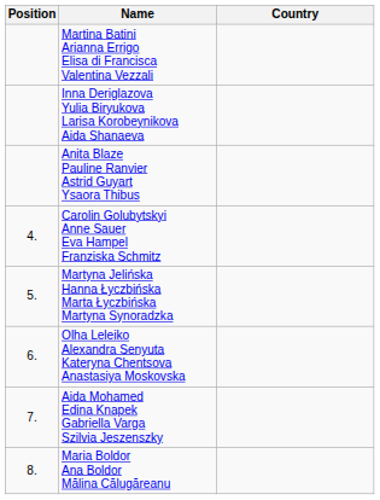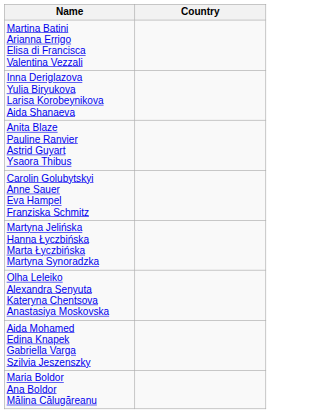 <table class="wikitable">
 <tr>
-<th width="20">Position</th>
 <th width="200">Name</th>
 <th width="200">Country</th>
 </tr>
 <tr>
-<td align="center"></td>
 <td><a href='#'>Martina Batini</a><br><a href='#'>Arianna Errigo</a><br><a href='#'>Elisa di Francisca</a><br><a href='#'>Valentina Vezzali</a></td>
 <td></td>
 </tr>
 <tr>
-<td align="center"></td>
 <td><a href='#'>Inna Deriglazova</a><br><a href='#'>Yulia Biryukova</a><br><a href='#'>Larisa Korobeynikova</a><br><a href='#'>Aida Shanaeva</a></td>
 <td></td>
 </tr>
 <tr>
-<td align="center"></td>
 <td><a href='#'>Anita Blaze</a><br><a href='#'>Pauline Ranvier</a><br><a href='#'>Astrid Guyart</a><br><a href='#'>Ysaora Thibus</a></td>
 <td></td>
 </tr>
 <tr>
-<td align="center">4.</td>
 <td><a href='#'>Carolin Golubytskyi</a><br><a href='#'>Anne Sauer</a><br><a href='#'>Eva Hampel</a><br><a href='#'>Franziska Schmitz</a></td>
 <td></td>
 </tr>
 <tr>
-<td align="center">5.</td>
 <td><a href='#'>Martyna Jelińska</a><br><a href='#'>Hanna Łyczbińska</a><br><a href='#'>Marta Łyczbińska</a><br><a href='#'>Martyna Synoradzka</a></td>
 <td></td>
 </tr>
 <tr>
-<td align="center">6.</td>
 <td><a href='#'>Olha Leleiko</a><br><a href='#'>Alexandra Senyuta</a><br><a href='#'>Kateryna Chentsova</a><br><a href='#'>Anastasiya Moskovska</a></td>
 <td></td>
 </tr>
 <tr>
-<td align="center">7.</td>
 <td><a href='#'>Aida Mohamed</a><br><a href='#'>Edina Knapek</a><br><a href='#'>Gabriella Varga</a><br><a href='#'>Szilvia Jeszenszky</a></td>
 <td></td>
 </tr>
 <tr>
-<td align="center">8.</td>
 <td><a href='#'>Maria Boldor</a><br><a href='#'>Ana Boldor</a><br><a href='#'>Mălina Călugăreanu</a></td>
 <td></td>
 </tr>
 </table>
